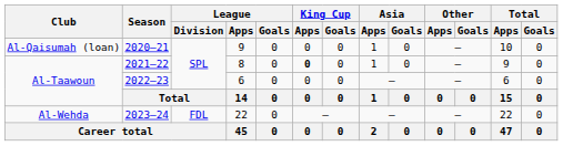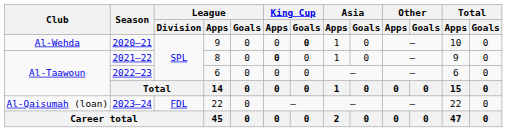 <table class=wikitable style=text-align:center>
 <tr>
 <th rowspan="2">Club</th>
 <th rowspan="2">Season</th>
 <th colspan="3">League</th>
 <th colspan="2"><a href='#'>King Cup</a></th>
 <th colspan="2">Asia</th>
 <th colspan="2">Other</th>
 <th colspan="2">Total</th>
 </tr>
 <tr>
 <th>Division</th>
 <th>Apps</th>
 <th>Goals</th>
 <th>Apps</th>
 <th>Goals</th>
 <th>Apps</th>
 <th>Goals</th>
 <th>Apps</th>
 <th>Goals</th>
 <th>Apps</th>
 <th>Goals</th>
 </tr>
 <tr>
-<td rowspan="1"><a href='#'>Al-Qaisumah</a> (loan)</td>
+<td rowspan="1"><a href='#'>Al-Wehda</a></td>
 <td><a href='#'>2020–21</a></td>
 <td rowspan=3><a href='#'>SPL</a></td>
 <td>9</td>
 <td>0</td>
 <td>0</td>
-<td>0</td>
+<td><strong>0</strong></td>
 <td>1</td>
 <td>0</td>
 <td colspan="2">—</td>
 <td>10</td>
 <td>0</td>
 </tr>
 <tr>
 <td rowspan="3"><a href='#'>Al-Taawoun</a></td>
 <td><a href='#'>2021–22</a></td>
 <td>8</td>
 <td>0</td>
 <td><strong>0</strong></td>
 <td>0</td>
 <td>1</td>
 <td>0</td>
 <td colspan="2">—</td>
 <td>9</td>
 <td>0</td>
 </tr>
 <tr>
 <td><a href='#'>2022–23</a></td>
 <td>6</td>
 <td>0</td>
 <td>0</td>
 <td>0</td>
 <td colspan="2">—</td>
 <td colspan="2">—</td>
 <td>6</td>
 <td>0</td>
 </tr>
 <tr>
 <th colspan="2">Total</th>
 <th>14</th>
 <th>0</th>
 <th>0</th>
 <th>0</th>
 <th>1</th>
 <th>0</th>
 <th>0</th>
 <th>0</th>
 <th>15</th>
 <th>0</th>
 </tr>
 <tr>
-<td rowspan="1"><a href='#'>Al-Wehda</a></td>
+<td rowspan="1"><a href='#'>Al-Qaisumah</a> (loan)</td>
 <td><a href='#'>2023–24</a></td>
 <td><a href='#'>FDL</a></td>
 <td>22</td>
 <td>0</td>
 <td colspan="2">—</td>
 <td colspan="2">—</td>
 <td colspan="2">—</td>
 <td>22</td>
 <td>0</td>
 </tr>
 <tr>
 <th colspan="3">Career total</th>
 <th>45</th>
 <th>0</th>
 <th>0</th>
 <th>0</th>
 <th>2</th>
 <th>0</th>
 <th>0</th>
 <th>0</th>
 <th>47</th>
 <th>0</th>
 </tr>
 </table>
